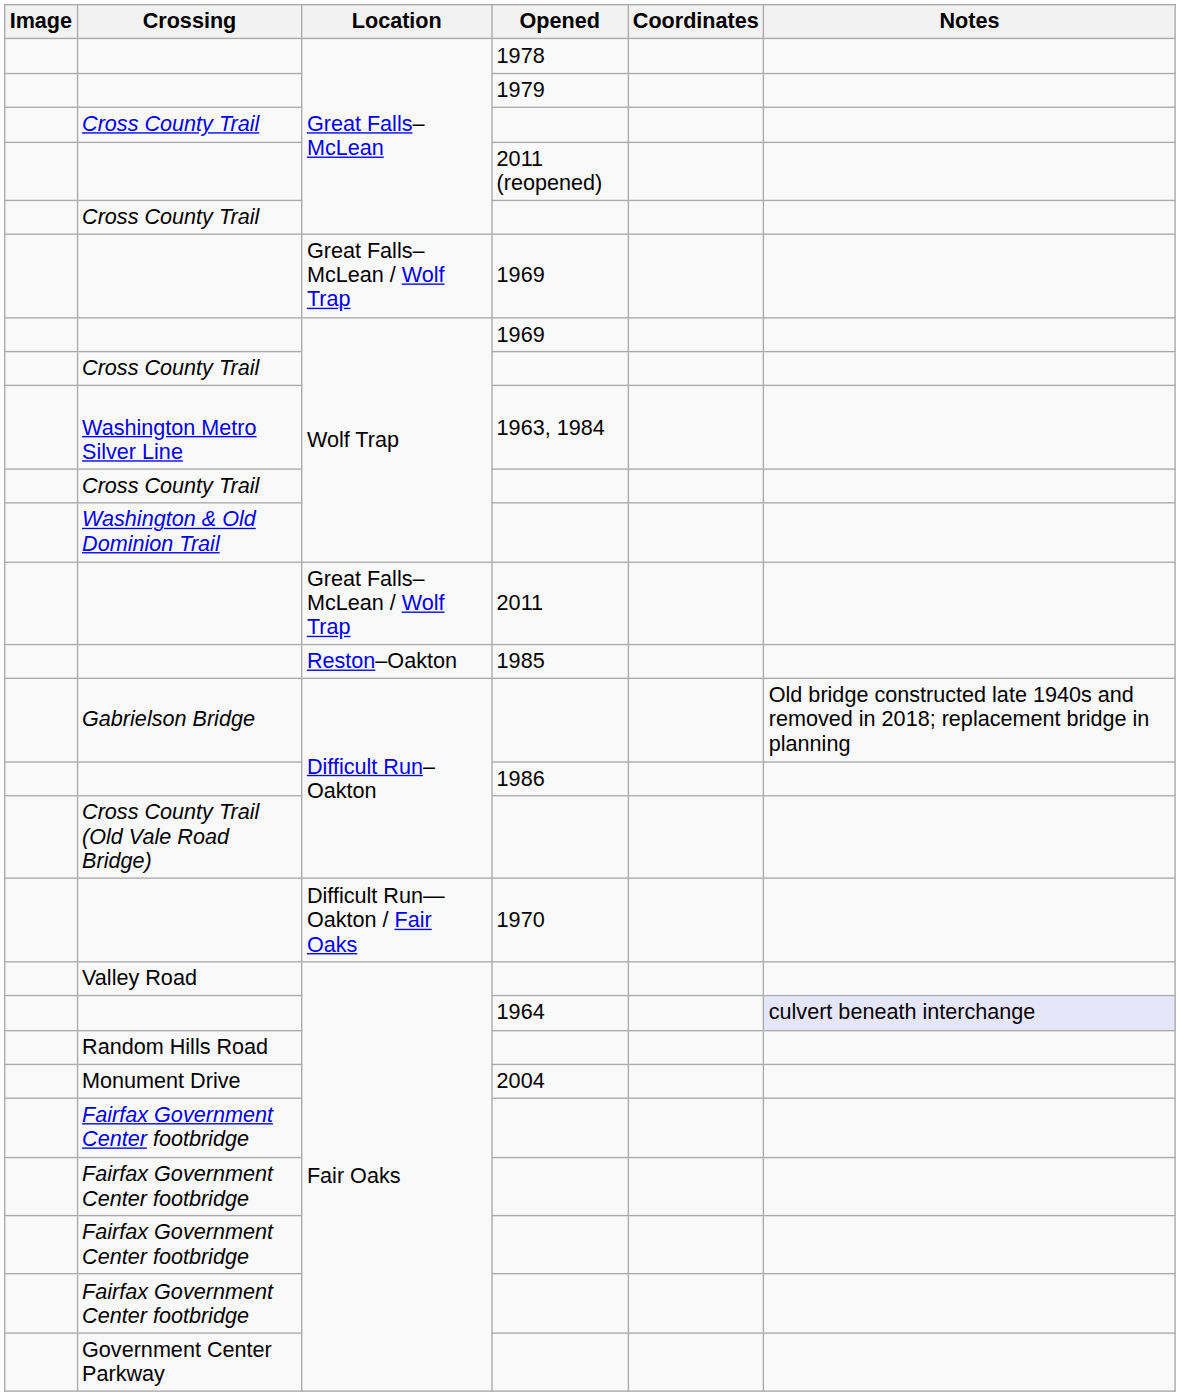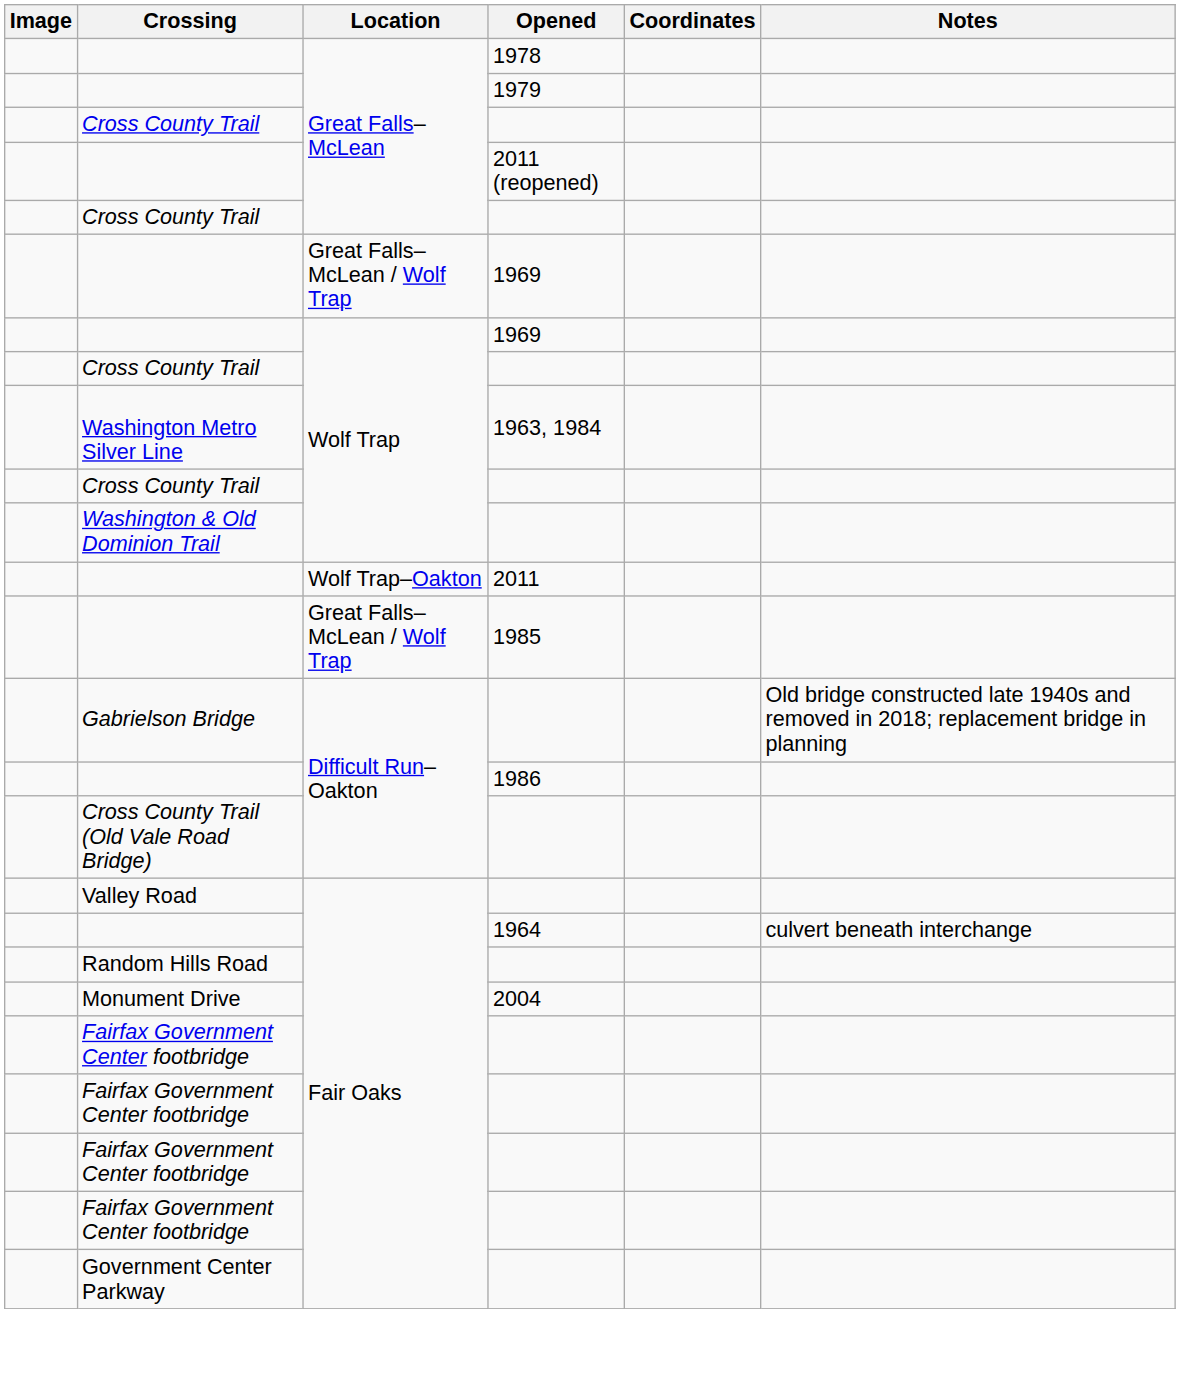 <table class="wikitable">
 <tr>
 <th>Image</th>
 <th>Crossing</th>
 <th>Location</th>
 <th>Opened</th>
 <th>Coordinates</th>
 <th>Notes</th>
 </tr>
 <tr>
 <td></td>
 <td></td>
 <td rowspan="5"><a href='#'>Great Falls</a>–<a href='#'>McLean</a></td>
 <td>1978</td>
 <td></td>
 <td></td>
 </tr>
 <tr>
 <td></td>
 <td></td>
 <td>1979</td>
 <td></td>
 <td></td>
 </tr>
 <tr>
 <td></td>
 <td><em><a href='#'>Cross County Trail</a></em></td>
 <td></td>
 <td></td>
 <td></td>
 </tr>
 <tr>
 <td></td>
 <td></td>
 <td>2011 (reopened)</td>
 <td></td>
 <td></td>
 </tr>
 <tr>
 <td></td>
 <td><em>Cross County Trail</em></td>
 <td></td>
 <td></td>
 <td></td>
 </tr>
 <tr>
 <td></td>
 <td></td>
 <td>Great Falls–McLean / <a href='#'>Wolf Trap</a></td>
 <td>1969</td>
 <td></td>
 <td></td>
 </tr>
 <tr>
 <td></td>
 <td></td>
 <td rowspan="5">Wolf Trap</td>
 <td>1969</td>
 <td></td>
 <td></td>
 </tr>
 <tr>
 <td></td>
 <td><em>Cross County Trail</em></td>
 <td></td>
 <td></td>
 <td></td>
 </tr>
 <tr>
 <td></td>
 <td><br><a href='#'>Washington Metro</a> <a href='#'>Silver Line</a></td>
 <td>1963, 1984</td>
 <td></td>
 <td></td>
 </tr>
 <tr>
 <td></td>
 <td><em>Cross County Trail</em></td>
 <td></td>
 <td></td>
 <td></td>
 </tr>
 <tr>
 <td></td>
 <td><a href='#'><em>Washington & Old Dominion Trail</em></a></td>
 <td></td>
 <td></td>
 </tr>
 <tr>
 <td></td>
 <td></td>
-<td>Great Falls–McLean / <a href='#'>Wolf Trap</a></td>
+<td>Wolf Trap–<a href='#'>Oakton</a></td>
 <td>2011</td>
 <td></td>
 <td></td>
 </tr>
 <tr>
 <td></td>
 <td></td>
-<td><a href='#'>Reston</a>–Oakton</td>
+<td>Great Falls–McLean / <a href='#'>Wolf Trap</a></td>
 <td>1985</td>
 <td></td>
 <td></td>
 </tr>
 <tr>
 <td></td>
 <td><em>Gabrielson Bridge</em></td>
 <td rowspan="3"><a href='#'>Difficult Run</a>–Oakton</td>
 <td></td>
 <td></td>
 <td>Old bridge constructed late 1940s and removed in 2018; replacement bridge in planning</td>
 </tr>
 <tr>
 <td></td>
 <td></td>
 <td>1986</td>
 <td></td>
 <td></td>
 </tr>
 <tr>
 <td></td>
 <td><em>Cross County Trail<br>(Old Vale Road Bridge)</em></td>
 <td></td>
 <td></td>
 <td></td>
 </tr>
 <tr>
 <td></td>
-<td></td>
-<td>Difficult Run—Oakton / <a href='#'>Fair Oaks</a></td>
-<td>1970</td>
-<td></td>
-<td></td>
-</tr>
-<tr>
-<td></td>
 <td>Valley Road</td>
 <td rowspan="9">Fair Oaks</td>
 <td></td>
 <td></td>
 <td></td>
 </tr>
 <tr>
 <td></td>
 <td><br></td>
 <td>1964</td>
 <td></td>
-<td style="background: lavender;">culvert beneath interchange</td>
+<td>culvert beneath interchange</td>
 </tr>
 <tr>
 <td></td>
 <td>Random Hills Road</td>
 <td></td>
 <td></td>
 <td></td>
 </tr>
 <tr>
 <td></td>
 <td>Monument Drive</td>
 <td>2004</td>
 <td></td>
 <td></td>
 </tr>
 <tr>
 <td></td>
 <td><em><a href='#'>Fairfax Government Center</a> footbridge</em></td>
 <td></td>
 <td></td>
 <td></td>
 </tr>
 <tr>
 <td></td>
 <td><em>Fairfax Government Center footbridge</em></td>
 <td></td>
 <td></td>
 <td></td>
 </tr>
 <tr>
 <td></td>
 <td><em>Fairfax Government Center footbridge</em></td>
 <td></td>
 <td></td>
 <td></td>
 </tr>
 <tr>
 <td></td>
 <td><em>Fairfax Government Center footbridge</em></td>
 <td></td>
 <td></td>
 <td></td>
 </tr>
 <tr>
 <td></td>
 <td>Government Center Parkway</td>
 <td></td>
 <td></td>
 <td></td>
 </tr>
 </table>
